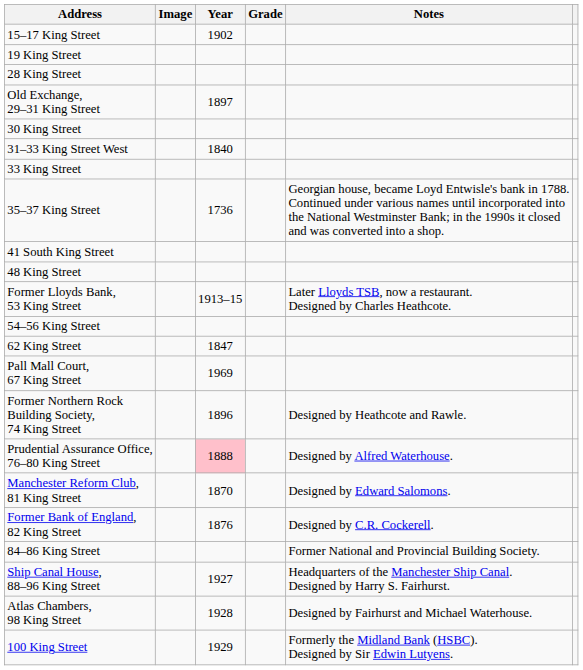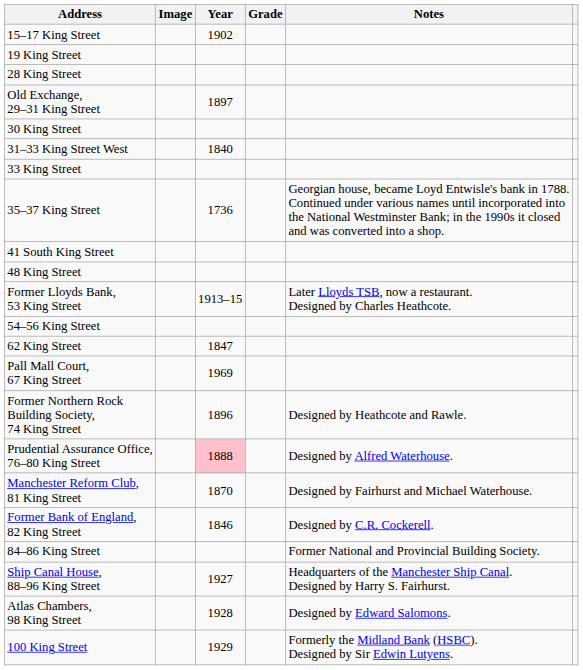 <table class="wikitable sortable">
 <tr>
 <th>Address</th>
 <th class="unsortable">Image</th>
 <th>Year</th>
 <th>Grade</th>
 <th class="unsortable">Notes</th>
 <th class="unsortable"></th>
 </tr>
 <tr>
 <td>15–17 King Street</td>
 <td></td>
 <td align="center">1902</td>
 <td align="center" ></td>
 <td></td>
 <td align="center"></td>
 </tr>
 <tr>
 <td>19 King Street</td>
 <td></td>
 <td align="center"></td>
 <td align="center" ></td>
 <td></td>
 <td align="center"></td>
 </tr>
 <tr>
 <td>28 King Street</td>
 <td></td>
 <td align="center"></td>
 <td align="center" ></td>
 <td></td>
 <td align="center"></td>
 </tr>
 <tr>
 <td>Old Exchange,<br>29–31 King Street</td>
 <td></td>
 <td align="center">1897</td>
 <td align="center" ></td>
 <td></td>
 <td align="center"></td>
 </tr>
 <tr>
 <td>30 King Street</td>
 <td></td>
 <td align="center"></td>
 <td align="center" ></td>
 <td></td>
 <td align="center"></td>
 </tr>
 <tr>
 <td>31–33 King Street West</td>
 <td></td>
 <td align="center">1840</td>
 <td align="center" ></td>
 <td></td>
 <td align="center"></td>
 </tr>
 <tr>
 <td>33 King Street</td>
 <td></td>
 <td align="center"></td>
 <td align="center" ></td>
 <td></td>
 <td align="center"></td>
 </tr>
 <tr>
 <td>35–37 King Street</td>
 <td></td>
 <td align="center">1736</td>
 <td align="center" ></td>
 <td>Georgian house, became Loyd Entwisle's bank in 1788.<br>Continued under various names until incorporated into<br>the National Westminster Bank; in the 1990s it closed<br>and was converted into a shop.</td>
 <td align="center"></td>
 </tr>
 <tr>
 <td>41 South King Street</td>
 <td></td>
 <td align="center"></td>
 <td align="center" ></td>
 <td></td>
 <td align="center"></td>
 </tr>
 <tr>
 <td>48 King Street</td>
 <td></td>
 <td align="center"></td>
 <td align="center" ></td>
 <td></td>
 <td align="center"></td>
 </tr>
 <tr>
 <td>Former Lloyds Bank,<br>53 King Street</td>
 <td></td>
 <td align="center">1913–15</td>
 <td align="center" ></td>
 <td>Later <a href='#'>Lloyds TSB</a>, now a restaurant.<br>Designed by Charles Heathcote.</td>
 <td align="center"></td>
 </tr>
 <tr>
 <td>54–56 King Street</td>
 <td></td>
 <td align="center"></td>
 <td align="center" ></td>
 <td></td>
 <td align="center"></td>
 </tr>
 <tr>
 <td>62 King Street</td>
 <td></td>
 <td align="center">1847</td>
 <td align="center" ></td>
 <td></td>
 <td align="center"></td>
 </tr>
 <tr>
 <td>Pall Mall Court,<br>67 King Street</td>
 <td></td>
 <td align="center">1969</td>
 <td align="center" ></td>
 <td></td>
 <td align="center"></td>
 </tr>
 <tr>
 <td>Former Northern Rock<br>Building Society,<br>74 King Street</td>
 <td></td>
 <td align="center">1896</td>
 <td align="center" ></td>
 <td>Designed by Heathcote and Rawle.</td>
 <td align="center"></td>
 </tr>
 <tr>
 <td>Prudential Assurance Office,<br>76–80 King Street</td>
 <td></td>
 <td align="center" style="background: pink;">1888</td>
 <td align="center" ></td>
 <td>Designed by <a href='#'>Alfred Waterhouse</a>.</td>
 <td align="center"></td>
 </tr>
 <tr>
 <td><a href='#'>Manchester Reform Club</a>,<br>81 King Street</td>
 <td></td>
 <td align="center">1870</td>
 <td align="center" ></td>
-<td>Designed by <a href='#'>Edward Salomons</a>.</td>
+<td>Designed by Fairhurst and Michael Waterhouse.</td>
 <td align="center"></td>
 </tr>
 <tr>
 <td><a href='#'>Former Bank of England</a>,<br>82 King Street</td>
 <td></td>
-<td align="center">1876</td>
+<td align="center">1846</td>
 <td align="center" ></td>
 <td>Designed by <a href='#'>C.R. Cockerell</a>.</td>
 <td align="center"></td>
 </tr>
 <tr>
 <td>84–86 King Street</td>
 <td></td>
 <td align="center"></td>
 <td align="center" ></td>
 <td>Former National and Provincial Building Society.</td>
 <td align="center"></td>
 </tr>
 <tr>
 <td><a href='#'>Ship Canal House</a>,<br>88–96 King Street</td>
 <td></td>
 <td align="center">1927</td>
 <td align="center" ></td>
 <td>Headquarters of the <a href='#'>Manchester Ship Canal</a>.<br>Designed by Harry S. Fairhurst.</td>
 <td align="center"></td>
 </tr>
 <tr>
 <td>Atlas Chambers,<br>98 King Street</td>
 <td></td>
 <td align="center">1928</td>
 <td align="center" ></td>
-<td>Designed by Fairhurst and Michael Waterhouse.</td>
+<td>Designed by <a href='#'>Edward Salomons</a>.</td>
 <td align="center"></td>
 </tr>
 <tr>
 <td><a href='#'>100 King Street</a></td>
 <td></td>
 <td align="center">1929</td>
 <td align="center" ></td>
 <td>Formerly the <a href='#'>Midland Bank</a> (<a href='#'>HSBC</a>).<br>Designed by Sir <a href='#'>Edwin Lutyens</a>.</td>
 <td align="center"></td>
 </tr>
 </table>
